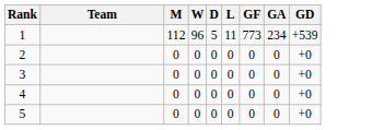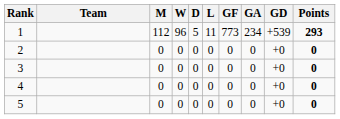 <table class="wikitable sortable" style="text-align:center">
 <tr>
 <th>Rank</th>
 <th width=150>Team</th>
 <th>M</th>
 <th>W</th>
 <th>D</th>
 <th>L</th>
 <th>GF</th>
 <th>GA</th>
 <th>GD</th>
+<th width=50>Points</th>
 </tr>
 <tr>
 <td>1</td>
 <td align=left></td>
 <td>112</td>
 <td>96</td>
 <td>5</td>
 <td>11</td>
 <td>773</td>
 <td>234</td>
 <td>+539</td>
+<td><strong>293</strong></td>
 </tr>
 <tr>
 <td>2</td>
 <td align=left></td>
 <td>0</td>
 <td>0</td>
 <td>0</td>
 <td>0</td>
 <td>0</td>
 <td>0</td>
 <td>+0</td>
+<td><strong>0</strong></td>
 </tr>
 <tr>
 <td>3</td>
 <td align=left></td>
 <td>0</td>
 <td>0</td>
 <td>0</td>
 <td>0</td>
 <td>0</td>
 <td>0</td>
 <td>+0</td>
+<td><strong>0</strong></td>
 </tr>
 <tr>
 <td>4</td>
 <td align=left></td>
 <td>0</td>
 <td>0</td>
 <td>0</td>
 <td>0</td>
 <td>0</td>
 <td>0</td>
 <td>+0</td>
+<td><strong>0</strong></td>
 </tr>
 <tr>
 <td>5</td>
 <td align=left></td>
 <td>0</td>
 <td>0</td>
 <td>0</td>
 <td>0</td>
 <td>0</td>
 <td>0</td>
 <td>+0</td>
+<td><strong>0</strong></td>
 </tr>
 </table>
